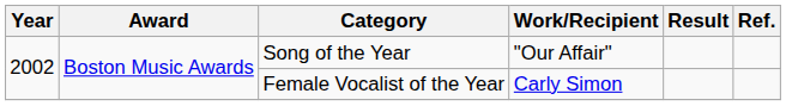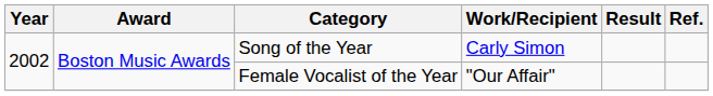 <table class="wikitable">
 <tr>
 <th>Year</th>
 <th>Award</th>
 <th>Category</th>
 <th>Work/Recipient</th>
 <th>Result</th>
 <th>Ref.</th>
 </tr>
 <tr>
 <td rowspan="2">2002</td>
 <td rowspan="2"><a href='#'>Boston Music Awards</a></td>
 <td>Song of the Year</td>
-<td>"Our Affair"</td>
+<td><a href='#'>Carly Simon</a></td>
 <td></td>
 <td align="center"></td>
 </tr>
 <tr>
 <td>Female Vocalist of the Year</td>
-<td><a href='#'>Carly Simon</a></td>
+<td>"Our Affair"</td>
 <td></td>
 <td align="center"></td>
 </tr>
 <tr>
 </tr>
 </table>
